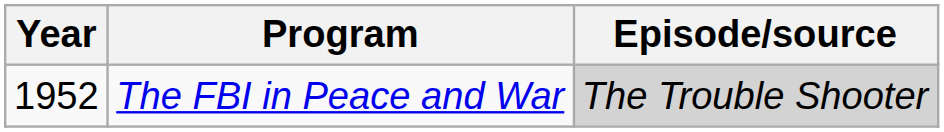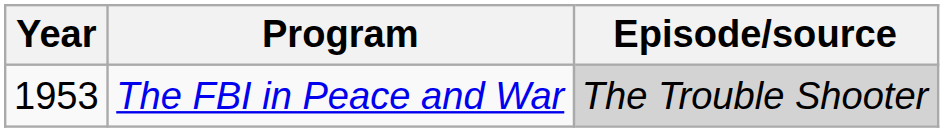 <table class="wikitable">
 <tr>
 <th>Year</th>
 <th>Program</th>
 <th>Episode/source</th>
 </tr>
 <tr>
-<td>1952</td>
+<td>1953</td>
 <td><em><a href='#'>The FBI in Peace and War</a></em></td>
 <td style="background: lightgrey;"><em>The Trouble Shooter</em></td>
 </tr>
 </table>
